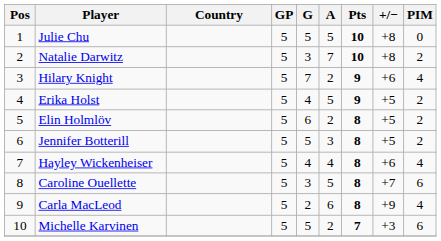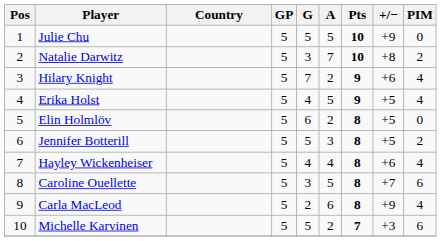 <table class="wikitable sortable" style="text-align: center;">
 <tr>
 <th width=30>Pos</th>
 <th width=150>Player</th>
 <th width=120>Country</th>
 <th width=20>GP</th>
 <th width=20>G</th>
 <th width=20>A</th>
 <th width=30>Pts</th>
 <th width=30>+/−</th>
 <th width=30>PIM</th>
 </tr>
 <tr>
 <td>1</td>
 <td align=left><a href='#'>Julie Chu</a></td>
 <td align=left></td>
 <td>5</td>
 <td>5</td>
 <td>5</td>
 <td><strong>10</strong></td>
-<td>+8</td>
+<td>+9</td>
 <td>0</td>
 </tr>
 <tr>
 <td>2</td>
 <td align=left><a href='#'>Natalie Darwitz</a></td>
 <td align=left></td>
 <td>5</td>
 <td>3</td>
 <td>7</td>
 <td><strong>10</strong></td>
 <td>+8</td>
 <td>2</td>
 </tr>
 <tr>
 <td>3</td>
 <td align=left><a href='#'>Hilary Knight</a></td>
 <td align=left></td>
 <td>5</td>
 <td>7</td>
 <td>2</td>
 <td><strong>9</strong></td>
 <td>+6</td>
 <td>4</td>
 </tr>
 <tr>
 <td>4</td>
 <td align=left><a href='#'>Erika Holst</a></td>
 <td align=left></td>
 <td>5</td>
 <td>4</td>
 <td>5</td>
 <td><strong>9</strong></td>
 <td>+5</td>
-<td>2</td>
+<td>4</td>
 </tr>
 <tr>
 <td>5</td>
 <td align=left><a href='#'>Elin Holmlöv</a></td>
 <td align=left></td>
 <td>5</td>
 <td>6</td>
 <td>2</td>
 <td><strong>8</strong></td>
 <td>+5</td>
-<td>2</td>
+<td>0</td>
 </tr>
 <tr>
 <td>6</td>
 <td align=left><a href='#'>Jennifer Botterill</a></td>
 <td align=left></td>
 <td>5</td>
 <td>5</td>
 <td>3</td>
 <td><strong>8</strong></td>
 <td>+5</td>
 <td>2</td>
 </tr>
 <tr>
 <td>7</td>
 <td align=left><a href='#'>Hayley Wickenheiser</a></td>
 <td align=left></td>
 <td>5</td>
 <td>4</td>
 <td>4</td>
 <td><strong>8</strong></td>
 <td>+6</td>
 <td>4</td>
 </tr>
 <tr>
 <td>8</td>
 <td align=left><a href='#'>Caroline Ouellette</a></td>
 <td align=left></td>
 <td>5</td>
 <td>3</td>
 <td>5</td>
 <td><strong>8</strong></td>
 <td>+7</td>
 <td>6</td>
 </tr>
 <tr>
 <td>9</td>
 <td align=left><a href='#'>Carla MacLeod</a></td>
 <td align=left></td>
 <td>5</td>
 <td>2</td>
 <td>6</td>
 <td><strong>8</strong></td>
 <td>+9</td>
 <td>4</td>
 </tr>
 <tr>
 <td>10</td>
 <td align=left><a href='#'>Michelle Karvinen</a></td>
 <td align=left></td>
 <td>5</td>
 <td>5</td>
 <td>2</td>
 <td><strong>7</strong></td>
 <td>+3</td>
 <td>6</td>
 </tr>
 <tr>
 </tr>
 </table>
